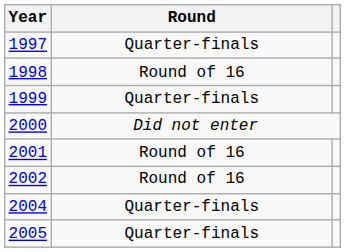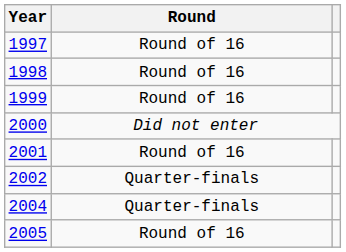 <table class="wikitable" style="text-align: center; font-size:90%">
 <tr>
 <th>Year</th>
 <th style="width:200px">Round</th>
 <th></th>
 </tr>
 <tr>
 <td><a href='#'>1997</a></td>
-<td>Quarter-finals</td>
+<td>Round of 16</td>
 <td></td>
 </tr>
 <tr>
 <td><a href='#'>1998</a></td>
 <td>Round of 16</td>
 <td></td>
 </tr>
 <tr>
 <td><a href='#'>1999</a></td>
-<td>Quarter-finals</td>
+<td>Round of 16</td>
 <td></td>
 </tr>
 <tr>
 <td><a href='#'>2000</a></td>
 <td colspan="2"><em>Did not enter</em></td>
 </tr>
 <tr>
 <td><a href='#'>2001</a></td>
 <td>Round of 16</td>
 <td></td>
 </tr>
 <tr>
 <td><a href='#'>2002</a></td>
-<td>Round of 16</td>
+<td>Quarter-finals</td>
 <td></td>
 </tr>
 <tr>
 <td><a href='#'>2004</a></td>
 <td>Quarter-finals</td>
 <td></td>
 </tr>
 <tr>
 <td><a href='#'>2005</a></td>
-<td>Quarter-finals</td>
+<td>Round of 16</td>
 <td></td>
 </tr>
 </table>
